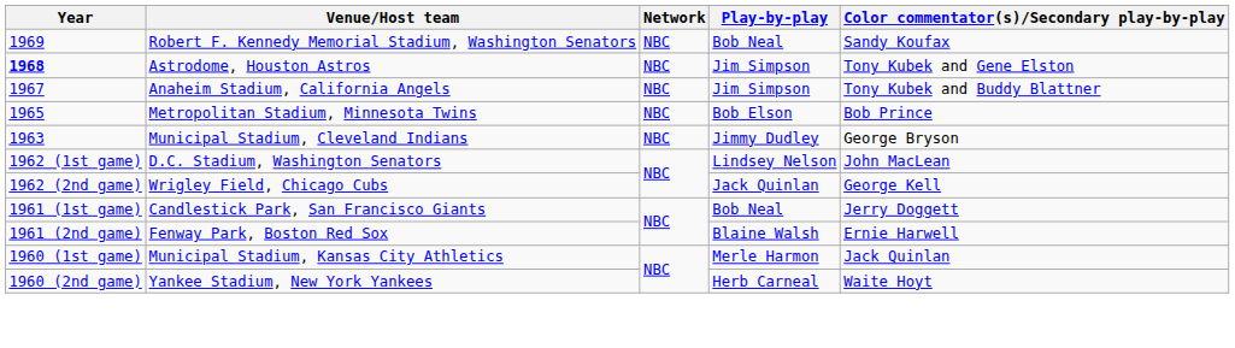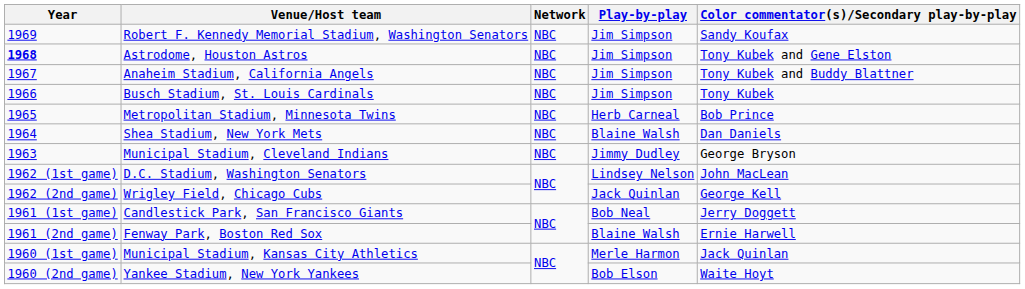 <table class="wikitable">
 <tr>
 <th>Year</th>
 <th>Venue/Host team</th>
 <th>Network</th>
 <th><a href='#'>Play-by-play</a></th>
 <th><a href='#'>Color commentator</a>(s)/Secondary play-by-play</th>
 </tr>
 <tr>
 <td><a href='#'>1969</a></td>
 <td><a href='#'>Robert F. Kennedy Memorial Stadium</a>, <a href='#'>Washington Senators</a></td>
 <td><a href='#'>NBC</a></td>
-<td><a href='#'>Bob Neal</a></td>
+<td><a href='#'>Jim Simpson</a></td>
 <td><a href='#'>Sandy Koufax</a></td>
 </tr>
 <tr>
 <td><strong><a href='#'>1968</a></strong></td>
 <td><a href='#'>Astrodome</a>, <a href='#'>Houston Astros</a></td>
 <td><a href='#'>NBC</a></td>
 <td><a href='#'>Jim Simpson</a></td>
 <td><a href='#'>Tony Kubek</a> and <a href='#'>Gene Elston</a></td>
 </tr>
 <tr>
 <td><a href='#'>1967</a></td>
 <td><a href='#'>Anaheim Stadium</a>, <a href='#'>California Angels</a></td>
 <td><a href='#'>NBC</a></td>
 <td><a href='#'>Jim Simpson</a></td>
 <td><a href='#'>Tony Kubek</a> and <a href='#'>Buddy Blattner</a></td>
 </tr>
 <tr>
+<td><a href='#'>1966</a></td>
+<td><a href='#'>Busch Stadium</a>, <a href='#'>St. Louis Cardinals</a></td>
+<td><a href='#'>NBC</a></td>
+<td><a href='#'>Jim Simpson</a></td>
+<td><a href='#'>Tony Kubek</a></td>
+</tr>
+<tr>
 <td><a href='#'>1965</a></td>
 <td><a href='#'>Metropolitan Stadium</a>, <a href='#'>Minnesota Twins</a></td>
 <td><a href='#'>NBC</a></td>
-<td><a href='#'>Bob Elson</a></td>
+<td><a href='#'>Herb Carneal</a></td>
 <td><a href='#'>Bob Prince</a></td>
+</tr>
+<tr>
+<td><a href='#'>1964</a></td>
+<td><a href='#'>Shea Stadium</a>, <a href='#'>New York Mets</a></td>
+<td><a href='#'>NBC</a></td>
+<td><a href='#'>Blaine Walsh</a></td>
+<td><a href='#'>Dan Daniels</a></td>
 </tr>
 <tr>
 <td><a href='#'>1963</a></td>
 <td><a href='#'>Municipal Stadium</a>, <a href='#'>Cleveland Indians</a></td>
 <td><a href='#'>NBC</a></td>
 <td><a href='#'>Jimmy Dudley</a></td>
 <td>George Bryson</td>
 </tr>
 <tr>
 <td><a href='#'>1962 (1st game)</a></td>
 <td><a href='#'>D.C. Stadium</a>, <a href='#'>Washington Senators</a></td>
 <td rowspan="2"><a href='#'>NBC</a></td>
 <td><a href='#'>Lindsey Nelson</a></td>
 <td><a href='#'>John MacLean</a></td>
 </tr>
 <tr>
 <td><a href='#'>1962 (2nd game)</a></td>
 <td><a href='#'>Wrigley Field</a>, <a href='#'>Chicago Cubs</a></td>
 <td><a href='#'>Jack Quinlan</a></td>
 <td><a href='#'>George Kell</a></td>
 </tr>
 <tr>
 <td><a href='#'>1961 (1st game)</a></td>
 <td><a href='#'>Candlestick Park</a>, <a href='#'>San Francisco Giants</a></td>
 <td rowspan="2"><a href='#'>NBC</a></td>
 <td><a href='#'>Bob Neal</a></td>
 <td><a href='#'>Jerry Doggett</a></td>
 </tr>
 <tr>
 <td><a href='#'>1961 (2nd game)</a></td>
 <td><a href='#'>Fenway Park</a>, <a href='#'>Boston Red Sox</a></td>
 <td><a href='#'>Blaine Walsh</a></td>
 <td><a href='#'>Ernie Harwell</a></td>
 </tr>
 <tr>
 <td><a href='#'>1960 (1st game)</a></td>
 <td><a href='#'>Municipal Stadium</a>, <a href='#'>Kansas City Athletics</a></td>
 <td rowspan="2"><a href='#'>NBC</a></td>
 <td><a href='#'>Merle Harmon</a></td>
 <td><a href='#'>Jack Quinlan</a></td>
 </tr>
 <tr>
 <td><a href='#'>1960 (2nd game)</a></td>
 <td><a href='#'>Yankee Stadium</a>, <a href='#'>New York Yankees</a></td>
-<td><a href='#'>Herb Carneal</a></td>
+<td><a href='#'>Bob Elson</a></td>
 <td><a href='#'>Waite Hoyt</a></td>
 </tr>
 </table>
